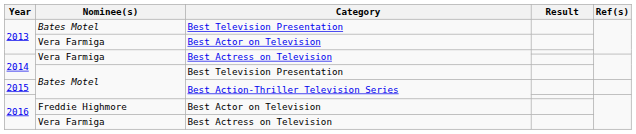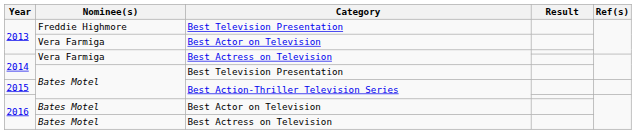 <table class="wikitable" width=100%>
 <tr>
 <th width=5%>Year</th>
 <th>Nominee(s)</th>
 <th>Category</th>
 <th width=10%>Result</th>
 <th width=5%>Ref(s)</th>
 </tr>
 <tr>
 <td rowspan=3><a href='#'>2013</a></td>
-<td><em>Bates Motel</em></td>
+<td>Freddie Highmore</td>
 <td><a href='#'>Best Television Presentation</a></td>
 <td></td>
 <td rowspan=3></td>
 </tr>
 <tr>
 <td>Vera Farmiga</td>
 <td><a href='#'>Best Actor on Television</a></td>
 <td></td>
 </tr>
 <tr>
 <td rowspan=2>Vera Farmiga</td>
 <td rowspan=2><a href='#'>Best Actress on Television</a></td>
 <td></td>
 </tr>
 <tr>
 <td rowspan=2><a href='#'>2014</a></td>
 <td></td>
 <td rowspan=2></td>
 </tr>
 <tr>
 <td rowspan=3><em>Bates Motel</em></td>
 <td>Best Television Presentation</td>
 <td></td>
 </tr>
 <tr>
 <td><a href='#'>2015</a></td>
 <td rowspan=2><a href='#'>Best Action-Thriller Television Series</a></td>
 <td></td>
 <td></td>
 </tr>
 <tr>
 <td rowspan=3><a href='#'>2016</a></td>
 <td></td>
 <td rowspan=3></td>
 </tr>
 <tr>
-<td>Freddie Highmore</td>
+<td><em>Bates Motel</em></td>
 <td>Best Actor on Television</td>
 <td></td>
 </tr>
 <tr>
-<td>Vera Farmiga</td>
+<td><em>Bates Motel</em></td>
 <td>Best Actress on Television</td>
 <td></td>
 </tr>
 </table>
